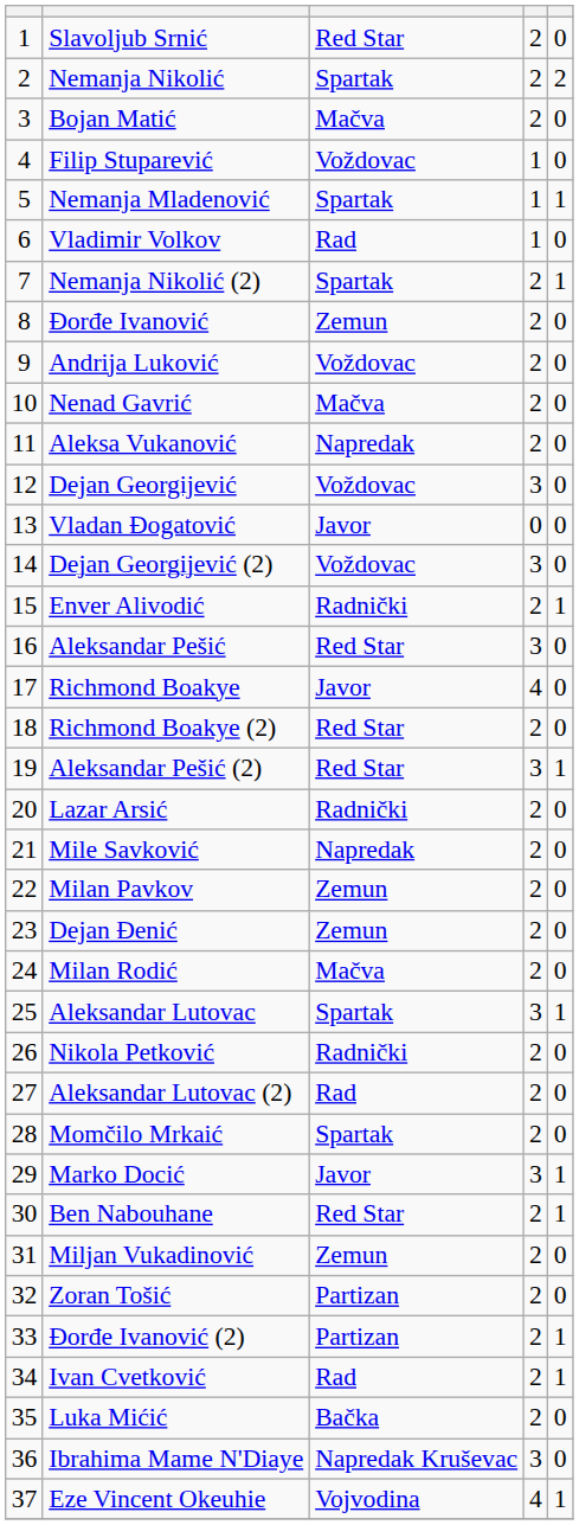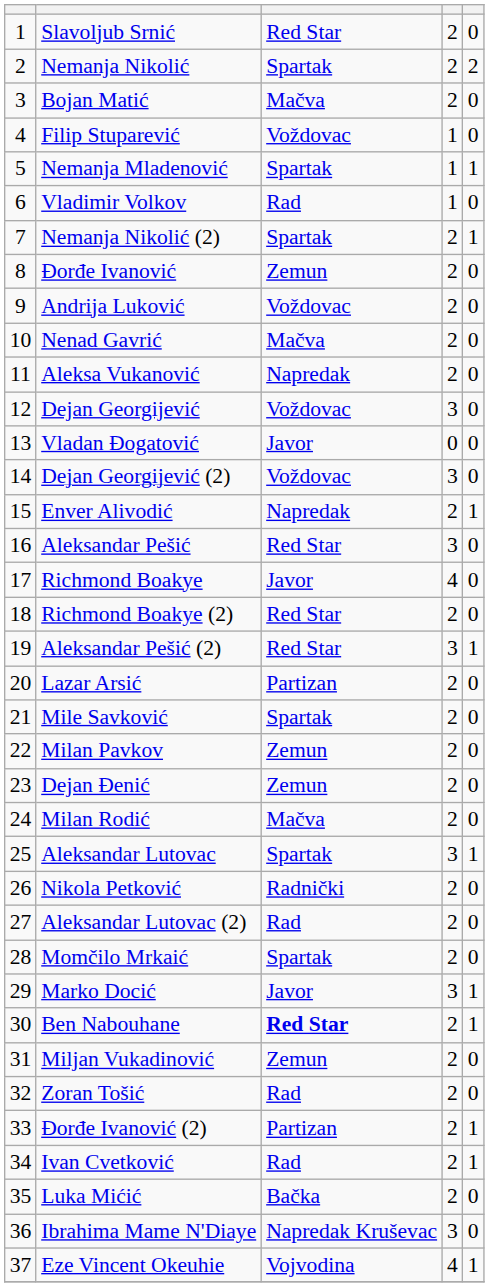 <table class="wikitable">
 <tr>
 <th></th>
 <th></th>
 <th></th>
 <th></th>
 <th></th>
 </tr>
 <tr>
 <td style="text-align:center;">1</td>
 <td> <a href='#'>Slavoljub Srnić</a></td>
 <td><a href='#'>Red Star</a></td>
 <td style="text-align:center;">2</td>
 <td style="text-align:center;">0</td>
 </tr>
 <tr>
 <td style="text-align:center;">2</td>
 <td> <a href='#'>Nemanja Nikolić</a></td>
 <td><a href='#'>Spartak</a></td>
 <td style="text-align:center;">2</td>
 <td style="text-align:center;">2</td>
 </tr>
 <tr>
 <td style="text-align:center;">3</td>
 <td> <a href='#'>Bojan Matić</a></td>
 <td><a href='#'>Mačva</a></td>
 <td style="text-align:center;">2</td>
 <td style="text-align:center;">0</td>
 </tr>
 <tr>
 <td style="text-align:center;">4</td>
 <td> <a href='#'>Filip Stuparević</a></td>
 <td><a href='#'>Voždovac</a></td>
 <td style="text-align:center;">1</td>
 <td style="text-align:center;">0</td>
 </tr>
 <tr>
 <td style="text-align:center;">5</td>
 <td> <a href='#'>Nemanja Mladenović</a></td>
 <td><a href='#'>Spartak</a></td>
 <td style="text-align:center;">1</td>
 <td style="text-align:center;">1</td>
 </tr>
 <tr>
 <td style="text-align:center;">6</td>
 <td> <a href='#'>Vladimir Volkov</a></td>
 <td><a href='#'>Rad</a></td>
 <td style="text-align:center;">1</td>
 <td style="text-align:center;">0</td>
 </tr>
 <tr>
 <td style="text-align:center;">7</td>
 <td> <a href='#'>Nemanja Nikolić</a> (2)</td>
 <td><a href='#'>Spartak</a></td>
 <td style="text-align:center;">2</td>
 <td style="text-align:center;">1</td>
 </tr>
 <tr>
 <td style="text-align:center;">8</td>
 <td> <a href='#'>Đorđe Ivanović</a></td>
 <td><a href='#'>Zemun</a></td>
 <td style="text-align:center;">2</td>
 <td style="text-align:center;">0</td>
 </tr>
 <tr>
 <td style="text-align:center;">9</td>
 <td> <a href='#'>Andrija Luković</a></td>
 <td><a href='#'>Voždovac</a></td>
 <td style="text-align:center;">2</td>
 <td style="text-align:center;">0</td>
 </tr>
 <tr>
 <td style="text-align:center;">10</td>
 <td> <a href='#'>Nenad Gavrić</a></td>
 <td><a href='#'>Mačva</a></td>
 <td style="text-align:center;">2</td>
 <td style="text-align:center;">0</td>
 </tr>
 <tr>
 <td style="text-align:center;">11</td>
 <td> <a href='#'>Aleksa Vukanović</a></td>
 <td><a href='#'>Napredak</a></td>
 <td style="text-align:center;">2</td>
 <td style="text-align:center;">0</td>
 </tr>
 <tr>
 <td style="text-align:center;">12</td>
 <td> <a href='#'>Dejan Georgijević</a></td>
 <td><a href='#'>Voždovac</a></td>
 <td style="text-align:center;">3</td>
 <td style="text-align:center;">0</td>
 </tr>
 <tr>
 <td style="text-align:center;">13</td>
 <td> <a href='#'>Vladan Đogatović</a></td>
 <td><a href='#'>Javor</a></td>
 <td style="text-align:center;">0</td>
 <td style="text-align:center;">0</td>
 </tr>
 <tr>
 <td style="text-align:center;">14</td>
 <td> <a href='#'>Dejan Georgijević</a> (2)</td>
 <td><a href='#'>Voždovac</a></td>
 <td style="text-align:center;">3</td>
 <td style="text-align:center;">0</td>
 </tr>
 <tr>
 <td style="text-align:center;">15</td>
 <td> <a href='#'>Enver Alivodić</a></td>
-<td><a href='#'>Radnički</a></td>
+<td><a href='#'>Napredak</a></td>
 <td style="text-align:center;">2</td>
 <td style="text-align:center;">1</td>
 </tr>
 <tr>
 <td style="text-align:center;">16</td>
 <td> <a href='#'>Aleksandar Pešić</a></td>
 <td><a href='#'>Red Star</a></td>
 <td style="text-align:center;">3</td>
 <td style="text-align:center;">0</td>
 </tr>
 <tr>
 <td style="text-align:center;">17</td>
 <td> <a href='#'>Richmond Boakye</a></td>
 <td><a href='#'>Javor</a></td>
 <td style="text-align:center;">4</td>
 <td style="text-align:center;">0</td>
 </tr>
 <tr>
 <td style="text-align:center;">18</td>
 <td> <a href='#'>Richmond Boakye</a> (2)</td>
 <td><a href='#'>Red Star</a></td>
 <td style="text-align:center;">2</td>
 <td style="text-align:center;">0</td>
 </tr>
 <tr>
 <td style="text-align:center;">19</td>
 <td> <a href='#'>Aleksandar Pešić</a> (2)</td>
 <td><a href='#'>Red Star</a></td>
 <td style="text-align:center;">3</td>
 <td style="text-align:center;">1</td>
 </tr>
 <tr>
 <td style="text-align:center;">20</td>
 <td> <a href='#'>Lazar Arsić</a></td>
-<td><a href='#'>Radnički</a></td>
+<td><a href='#'>Partizan</a></td>
 <td style="text-align:center;">2</td>
 <td style="text-align:center;">0</td>
 </tr>
 <tr>
 <td style="text-align:center;">21</td>
 <td> <a href='#'>Mile Savković</a></td>
-<td><a href='#'>Napredak</a></td>
+<td><a href='#'>Spartak</a></td>
 <td style="text-align:center;">2</td>
 <td style="text-align:center;">0</td>
 </tr>
 <tr>
 <td style="text-align:center;">22</td>
 <td> <a href='#'>Milan Pavkov</a></td>
 <td><a href='#'>Zemun</a></td>
 <td style="text-align:center;">2</td>
 <td style="text-align:center;">0</td>
 </tr>
 <tr>
 <td style="text-align:center;">23</td>
 <td> <a href='#'>Dejan Đenić</a></td>
 <td><a href='#'>Zemun</a></td>
 <td style="text-align:center;">2</td>
 <td style="text-align:center;">0</td>
 </tr>
 <tr>
 <td style="text-align:center;">24</td>
 <td> <a href='#'>Milan Rodić</a></td>
 <td><a href='#'>Mačva</a></td>
 <td style="text-align:center;">2</td>
 <td style="text-align:center;">0</td>
 </tr>
 <tr>
 <td style="text-align:center;">25</td>
 <td> <a href='#'>Aleksandar Lutovac</a></td>
 <td><a href='#'>Spartak</a></td>
 <td style="text-align:center;">3</td>
 <td style="text-align:center;">1</td>
 </tr>
 <tr>
 <td style="text-align:center;">26</td>
 <td> <a href='#'>Nikola Petković</a></td>
 <td><a href='#'>Radnički</a></td>
 <td style="text-align:center;">2</td>
 <td style="text-align:center;">0</td>
 </tr>
 <tr>
 <td style="text-align:center;">27</td>
 <td> <a href='#'>Aleksandar Lutovac</a> (2)</td>
 <td><a href='#'>Rad</a></td>
 <td style="text-align:center;">2</td>
 <td style="text-align:center;">0</td>
 </tr>
 <tr>
 <td style="text-align:center;">28</td>
 <td> <a href='#'>Momčilo Mrkaić</a></td>
 <td><a href='#'>Spartak</a></td>
 <td style="text-align:center;">2</td>
 <td style="text-align:center;">0</td>
 </tr>
 <tr>
 <td style="text-align:center;">29</td>
 <td> <a href='#'>Marko Docić</a></td>
 <td><a href='#'>Javor</a></td>
 <td style="text-align:center;">3</td>
 <td style="text-align:center;">1</td>
 </tr>
 <tr>
 <td style="text-align:center;">30</td>
 <td> <a href='#'>Ben Nabouhane</a></td>
-<td><a href='#'>Red Star</a></td>
+<td><strong><a href='#'>Red Star</a></strong></td>
 <td style="text-align:center;">2</td>
 <td style="text-align:center;">1</td>
 </tr>
 <tr>
 <td style="text-align:center;">31</td>
 <td> <a href='#'>Miljan Vukadinović</a></td>
 <td><a href='#'>Zemun</a></td>
 <td style="text-align:center;">2</td>
 <td style="text-align:center;">0</td>
 </tr>
 <tr>
 <td style="text-align:center;">32</td>
 <td> <a href='#'>Zoran Tošić</a></td>
-<td><a href='#'>Partizan</a></td>
+<td><a href='#'>Rad</a></td>
 <td style="text-align:center;">2</td>
 <td style="text-align:center;">0</td>
 </tr>
 <tr>
 <td style="text-align:center;">33</td>
 <td> <a href='#'>Đorđe Ivanović</a> (2)</td>
 <td><a href='#'>Partizan</a></td>
 <td style="text-align:center;">2</td>
 <td style="text-align:center;">1</td>
 </tr>
 <tr>
 <td style="text-align:center;">34</td>
 <td> <a href='#'>Ivan Cvetković</a></td>
 <td><a href='#'>Rad</a></td>
 <td style="text-align:center;">2</td>
 <td style="text-align:center;">1</td>
 </tr>
 <tr>
 <td style="text-align:center;">35</td>
 <td> <a href='#'>Luka Mićić</a></td>
 <td><a href='#'>Bačka</a></td>
 <td style="text-align:center;">2</td>
 <td style="text-align:center;">0</td>
 </tr>
 <tr>
 <td style="text-align:center;">36</td>
 <td> <a href='#'>Ibrahima Mame N'Diaye</a></td>
 <td><a href='#'>Napredak Kruševac</a></td>
 <td style="text-align:center;">3</td>
 <td style="text-align:center;">0</td>
 </tr>
 <tr>
 <td style="text-align:center;">37</td>
 <td> <a href='#'>Eze Vincent Okeuhie</a></td>
 <td><a href='#'>Vojvodina</a></td>
 <td style="text-align:center;">4</td>
 <td style="text-align:center;">1</td>
 </tr>
 <tr>
 </tr>
 </table>
